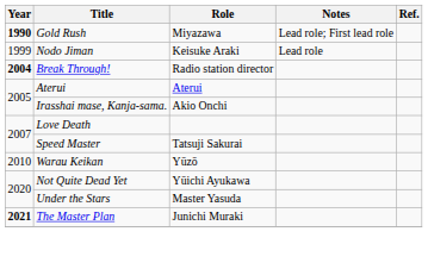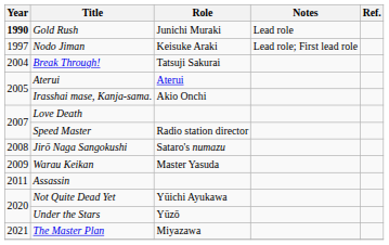 <table class="wikitable">
 <tr>
 <th>Year</th>
 <th>Title</th>
 <th>Role</th>
 <th>Notes</th>
 <th>Ref.</th>
 </tr>
 <tr>
 <td><strong>1990</strong></td>
 <td><em>Gold Rush</em></td>
-<td>Miyazawa</td>
+<td>Junichi Muraki</td>
+<td>Lead role</td>
+<td></td>
+</tr>
+<tr>
+<td>1997</td>
+<td><em>Nodo Jiman</em></td>
+<td>Keisuke Araki</td>
 <td>Lead role; First lead role</td>
 <td></td>
 </tr>
 <tr>
-<td>1999</td>
-<td><em>Nodo Jiman</em></td>
-<td>Keisuke Araki</td>
-<td>Lead role</td>
-<td></td>
-</tr>
-<tr>
-<td><strong>2004</strong></td>
+<td>2004</td>
 <td><em><a href='#'>Break Through!</a></em></td>
-<td>Radio station director</td>
+<td>Tatsuji Sakurai</td>
 <td></td>
 <td></td>
 </tr>
 <tr>
 <td rowspan="2">2005</td>
 <td><em>Aterui</em></td>
 <td><a href='#'>Aterui</a></td>
 <td></td>
 <td></td>
 </tr>
 <tr>
 <td><em>Irasshai mase, Kanja-sama.</em></td>
 <td>Akio Onchi</td>
 <td></td>
 <td></td>
 </tr>
 <tr>
 <td rowspan="2">2007</td>
 <td><em>Love Death</em></td>
 <td></td>
 <td></td>
 <td></td>
 </tr>
 <tr>
 <td><em>Speed Master</em></td>
-<td>Tatsuji Sakurai</td>
+<td>Radio station director</td>
 <td></td>
 <td></td>
 </tr>
 <tr>
-<td>2010</td>
+<td>2008</td>
+<td><em>Jirō Naga Sangokushi</em></td>
+<td>Sataro's <em>numazu</em></td>
+<td></td>
+<td></td>
+</tr>
+<tr>
+<td>2009</td>
 <td><em>Warau Keikan</em></td>
-<td>Yūzō</td>
+<td>Master Yasuda</td>
+<td></td>
+<td></td>
+</tr>
+<tr>
+<td>2011</td>
+<td><em>Assassin</em></td>
+<td></td>
 <td></td>
 <td></td>
 </tr>
 <tr>
 <td rowspan="2">2020</td>
 <td><em>Not Quite Dead Yet</em></td>
 <td>Yūichi Ayukawa</td>
 <td></td>
 <td></td>
 </tr>
 <tr>
 <td><em>Under the Stars</em></td>
-<td>Master Yasuda</td>
+<td>Yūzō</td>
 <td></td>
 <td></td>
 </tr>
 <tr>
-<td><strong>2021</strong></td>
+<td>2021</td>
 <td><em><a href='#'>The Master Plan</a></em></td>
-<td>Junichi Muraki</td>
+<td>Miyazawa</td>
 <td></td>
 <td></td>
 </tr>
 <tr>
 </tr>
 </table>
